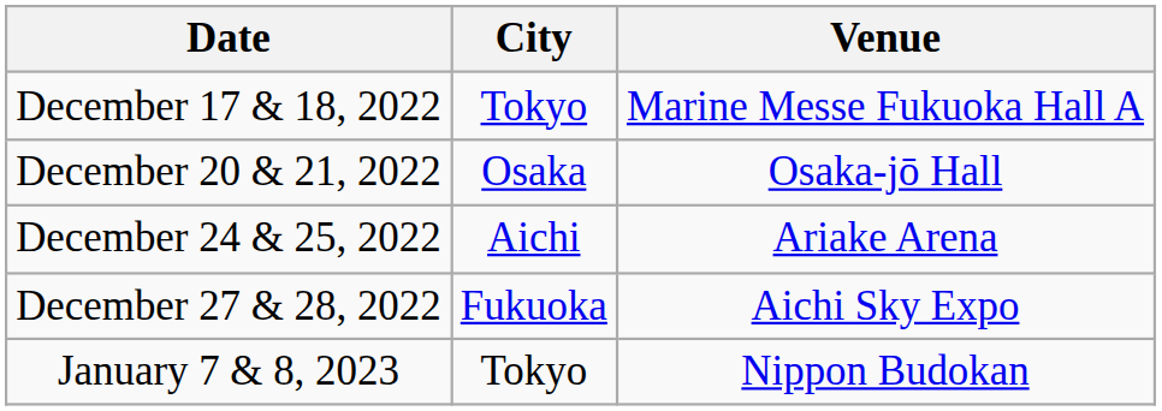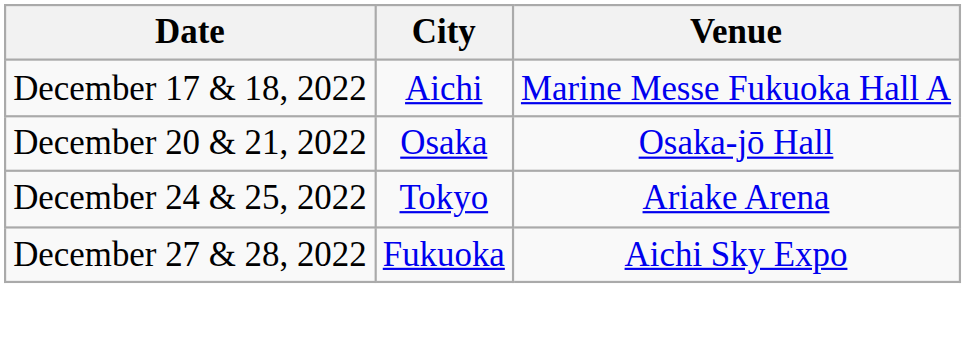 <table class="wikitable plainrowheaders" style="text-align:center;">
 <tr>
 <th scope="col">Date</th>
 <th scope="col">City</th>
 <th scope="col">Venue</th>
 </tr>
 <tr>
 <td>December 17 & 18, 2022</td>
-<td><a href='#'>Tokyo</a></td>
+<td><a href='#'>Aichi</a></td>
 <td><a href='#'>Marine Messe Fukuoka Hall A</a></td>
 </tr>
 <tr>
 <td>December 20 & 21, 2022</td>
 <td><a href='#'>Osaka</a></td>
 <td><a href='#'>Osaka-jō Hall</a></td>
 </tr>
 <tr>
 <td>December 24 & 25, 2022</td>
-<td><a href='#'>Aichi</a></td>
+<td><a href='#'>Tokyo</a></td>
 <td><a href='#'>Ariake Arena</a></td>
 </tr>
 <tr>
 <td>December 27 & 28, 2022</td>
 <td><a href='#'>Fukuoka</a></td>
 <td><a href='#'>Aichi Sky Expo</a></td>
 </tr>
-<tr>
-<td>January 7 & 8, 2023</td>
-<td>Tokyo</td>
-<td><a href='#'>Nippon Budokan</a></td>
-</tr>
 </table>
